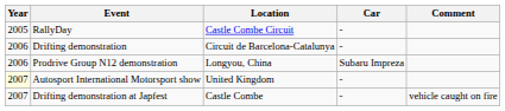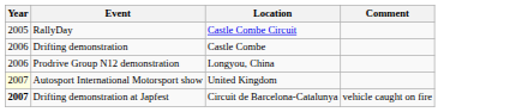 <table class="wikitable sortable" style="font-size:80%;">
 <tr>
 <th>Year</th>
 <th>Event</th>
 <th>Location</th>
-<th>Car</th>
 <th>Comment</th>
 </tr>
 <tr>
 <td>2005</td>
 <td>RallyDay</td>
 <td><a href='#'>Castle Combe Circuit</a></td>
-<td>-</td>
 <td></td>
 </tr>
 <tr>
 <td>2006</td>
 <td>Drifting demonstration</td>
-<td>Circuit de Barcelona-Catalunya</td>
-<td>-</td>
+<td>Castle Combe</td>
 <td></td>
 </tr>
 <tr>
 <td>2006</td>
 <td>Prodrive Group N12 demonstration</td>
 <td>Longyou, China</td>
-<td>Subaru Impreza</td>
 <td></td>
 </tr>
 <tr>
 <td style="background: lightyellow;">2007</td>
 <td>Autosport International Motorsport show</td>
 <td>United Kingdom</td>
-<td>-</td>
 <td></td>
 </tr>
 <tr>
-<td>2007</td>
+<td><strong>2007</strong></td>
 <td>Drifting demonstration at Japfest</td>
-<td>Castle Combe</td>
-<td>-</td>
+<td>Circuit de Barcelona-Catalunya</td>
 <td>vehicle caught on fire</td>
 </tr>
 </table>
